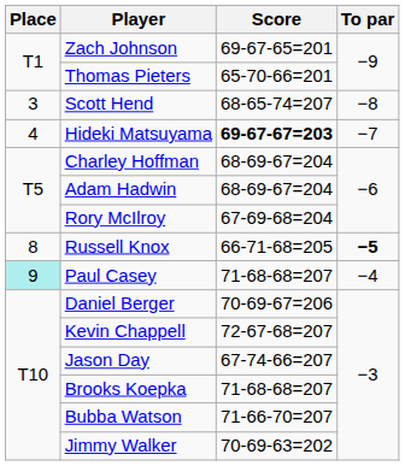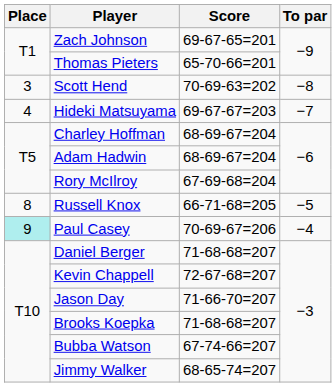 <table class="wikitable">
 <tr>
 <th>Place</th>
 <th>Player</th>
 <th>Score</th>
 <th>To par</th>
 </tr>
 <tr>
 <td rowspan=2 align=center>T1</td>
 <td> <a href='#'>Zach Johnson</a></td>
 <td>69-67-65=201</td>
 <td rowspan=2 align=center>−9</td>
 </tr>
 <tr>
 <td> <a href='#'>Thomas Pieters</a></td>
 <td>65-70-66=201</td>
 </tr>
 <tr>
 <td align=center>3</td>
 <td> <a href='#'>Scott Hend</a></td>
-<td>68-65-74=207</td>
+<td>70-69-63=202</td>
 <td align=center>−8</td>
 </tr>
 <tr>
 <td align=center>4</td>
 <td> <a href='#'>Hideki Matsuyama</a></td>
-<td><strong>69-67-67=203</strong></td>
+<td>69-67-67=203</td>
 <td align=center>−7</td>
 </tr>
 <tr>
 <td rowspan=3 align=center>T5</td>
 <td> <a href='#'>Charley Hoffman</a></td>
 <td>68-69-67=204</td>
 <td rowspan=3 align=center>−6</td>
 </tr>
 <tr>
 <td> <a href='#'>Adam Hadwin</a></td>
 <td>68-69-67=204</td>
 </tr>
 <tr>
 <td> <a href='#'>Rory McIlroy</a></td>
 <td>67-69-68=204</td>
 </tr>
 <tr>
 <td align=center>8</td>
 <td> <a href='#'>Russell Knox</a></td>
 <td>66-71-68=205</td>
-<td align=center><strong>−5</strong></td>
+<td align=center>−5</td>
 </tr>
 <tr>
 <td align=center style="background: paleturquoise;">9</td>
 <td> <a href='#'>Paul Casey</a></td>
-<td>71-68-68=207</td>
+<td>70-69-67=206</td>
 <td align=center>−4</td>
 </tr>
 <tr>
 <td rowspan=6 align=center>T10</td>
 <td> <a href='#'>Daniel Berger</a></td>
-<td>70-69-67=206</td>
+<td>71-68-68=207</td>
 <td rowspan=6 align=center>−3</td>
 </tr>
 <tr>
 <td> <a href='#'>Kevin Chappell</a></td>
 <td>72-67-68=207</td>
 </tr>
 <tr>
 <td> <a href='#'>Jason Day</a></td>
-<td>67-74-66=207</td>
+<td>71-66-70=207</td>
 </tr>
 <tr>
 <td> <a href='#'>Brooks Koepka</a></td>
 <td>71-68-68=207</td>
 </tr>
 <tr>
 <td> <a href='#'>Bubba Watson</a></td>
-<td>71-66-70=207</td>
+<td>67-74-66=207</td>
 </tr>
 <tr>
 <td> <a href='#'>Jimmy Walker</a></td>
-<td>70-69-63=202</td>
+<td>68-65-74=207</td>
 </tr>
 </table>
